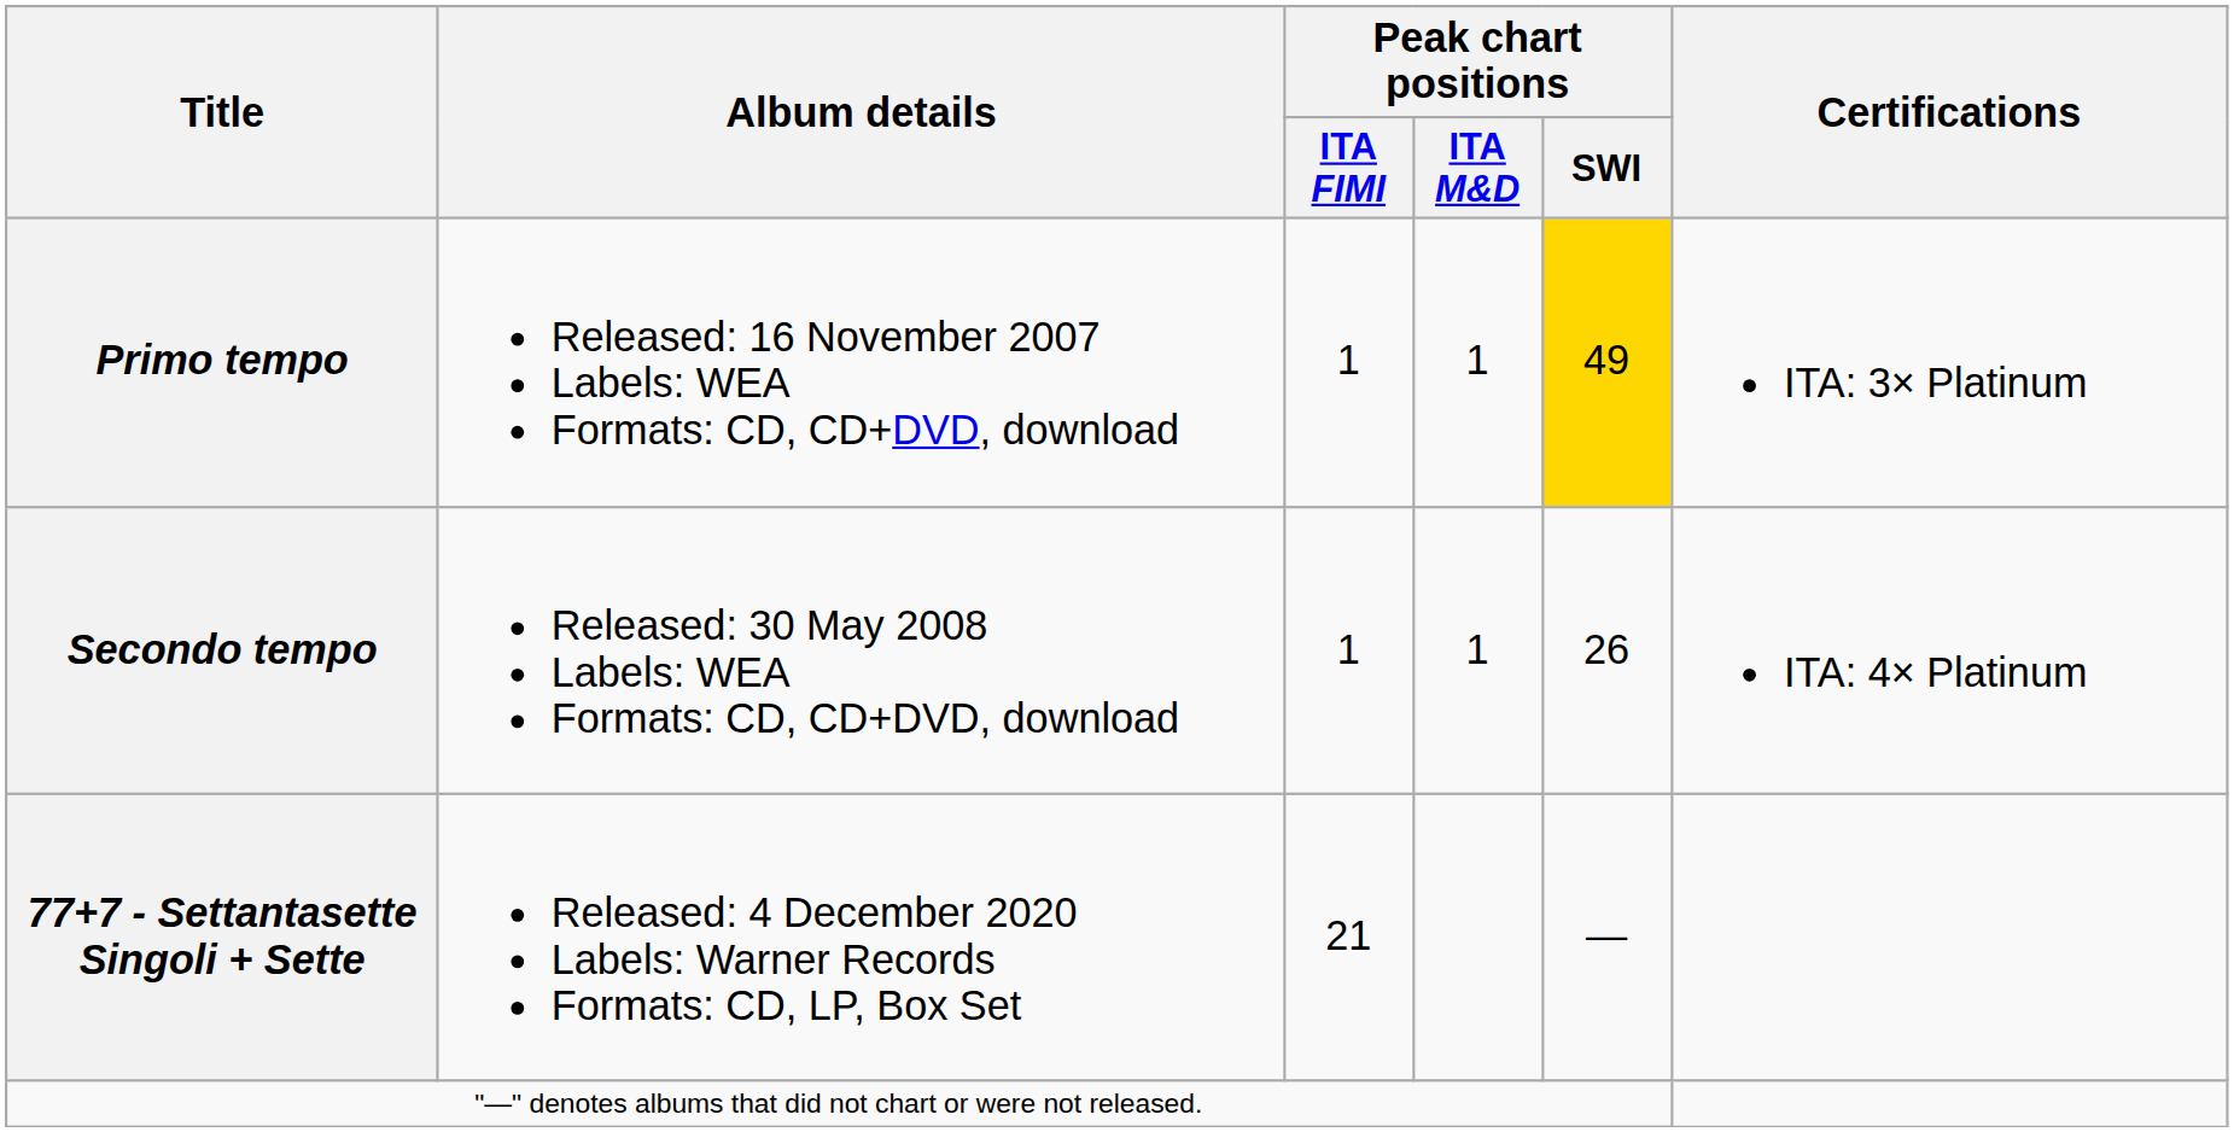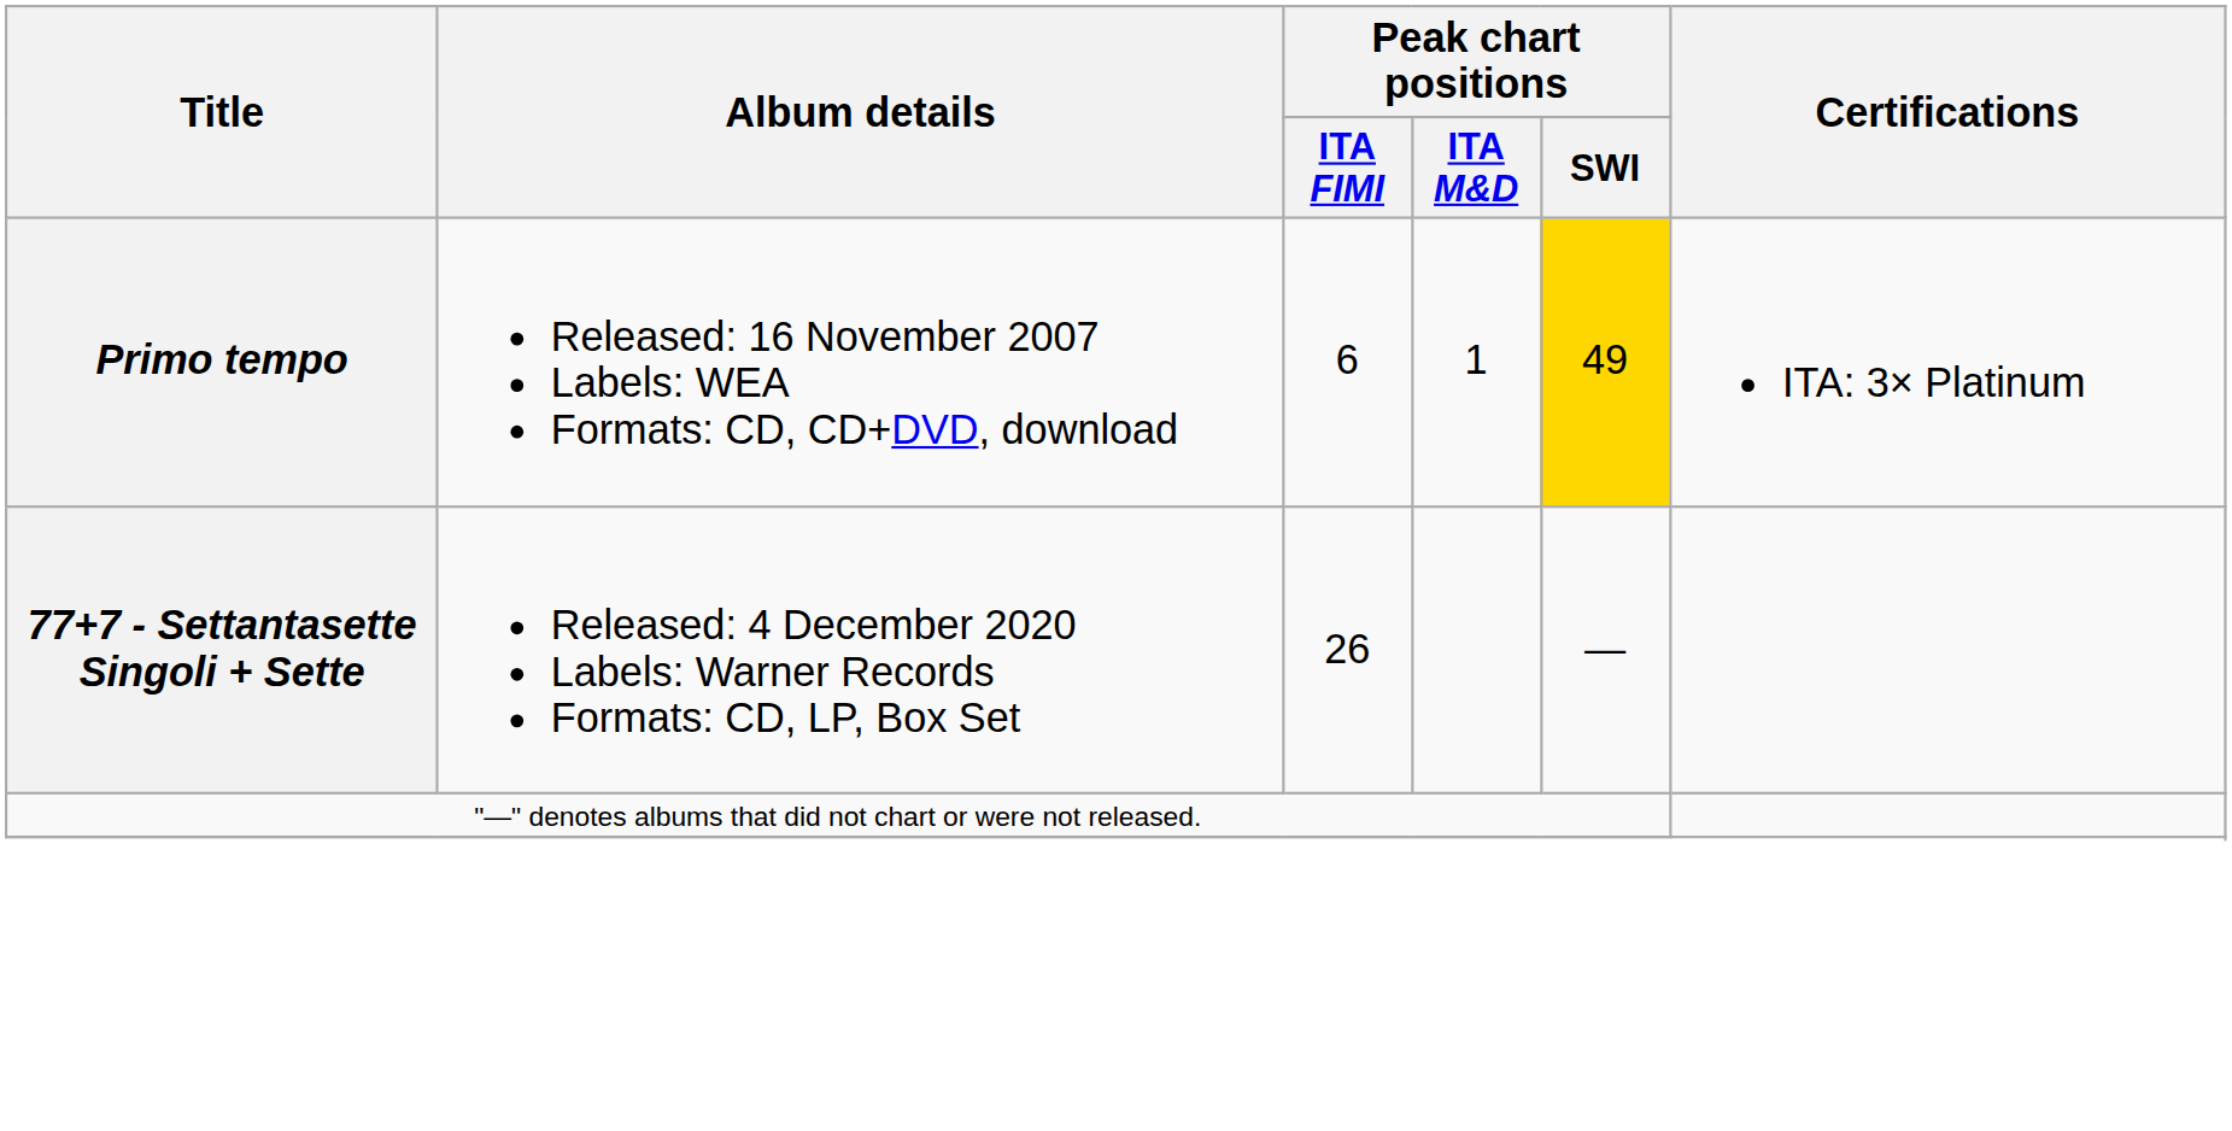 <table class="wikitable plainrowheaders" style="text-align:center;" border="1">
 <tr>
 <th scope="col" rowspan="2" style="width:10em;">Title</th>
 <th scope="col" rowspan="2" style="width:20em;">Album details</th>
 <th scope="col" colspan="3">Peak chart positions</th>
 <th scope="col" rowspan="2" style="width:13em;">Certifications</th>
 </tr>
 <tr>
 <th scope="col" style="width:3em;font-size:90%;"><a href='#'>ITA<br><em>FIMI</em></a><br></th>
 <th scope="col" style="width:3em;font-size:90%;"><a href='#'>ITA<br><em>M&D</em></a><br></th>
 <th scope="col" style="width:3em;font-size:90%;">SWI<br></th>
 </tr>
 <tr>
 <th scope="row"><em>Primo tempo</em></th>
 <td align="left"><br><ul><li>Released: 16 November 2007</li><li>Labels: WEA</li><li>Formats: CD, CD+<a href='#'>DVD</a>, download</li></ul></td>
-<td>1</td>
+<td>6</td>
 <td>1</td>
 <td style="background: gold;">49</td>
 <td align="left"><br><ul><li>ITA: 3× Platinum</li></ul></td>
 </tr>
 <tr>
-<th scope="row"><em>Secondo tempo</em></th>
-<td align="left"><br><ul><li>Released: 30 May 2008</li><li>Labels: WEA</li><li>Formats: CD, CD+DVD, download</li></ul></td>
-<td>1</td>
-<td>1</td>
-<td>26</td>
-<td align="left"><br><ul><li>ITA: 4× Platinum</li></ul></td>
-</tr>
-<tr>
 <th scope="row"><em>77+7 - Settantasette Singoli + Sette</em></th>
 <td align="left"><br><ul><li>Released: 4 December 2020</li><li>Labels: Warner Records</li><li>Formats: CD, LP, Box Set</li></ul></td>
-<td>21</td>
+<td>26</td>
 <td></td>
 <td>—</td>
 <td align="left"></td>
 </tr>
 <tr>
 <td colspan="5" align="center" style="font-size:8pt">"—" denotes albums that did not chart or were not released.</td>
 </tr>
 <tr>
 </tr>
 </table>
